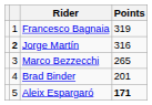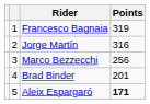 <table class="wikitable" style="font-size: 95%;">
 <tr>
 <th></th>
 <th></th>
 <th>Rider</th>
 <th>Points</th>
 </tr>
 <tr>
 <td></td>
 <td align=center>1</td>
 <td> <a href='#'>Francesco Bagnaia</a></td>
 <td align=left>319</td>
 </tr>
 <tr>
 <td></td>
-<td align=center><strong>2</strong></td>
+<td align=center>2</td>
 <td> <a href='#'>Jorge Martín</a></td>
 <td align=left>316</td>
 </tr>
 <tr>
 <td></td>
 <td align=center>3</td>
 <td> <a href='#'>Marco Bezzecchi</a></td>
-<td align=left>265</td>
+<td align=left>256</td>
 </tr>
 <tr>
 <td></td>
 <td align=center>4</td>
 <td> <a href='#'>Brad Binder</a></td>
 <td align=left>201</td>
 </tr>
 <tr>
 <td></td>
 <td align=center>5</td>
 <td> <a href='#'>Aleix Espargaró</a></td>
 <td align=left><strong>171</strong></td>
 </tr>
 </table>
